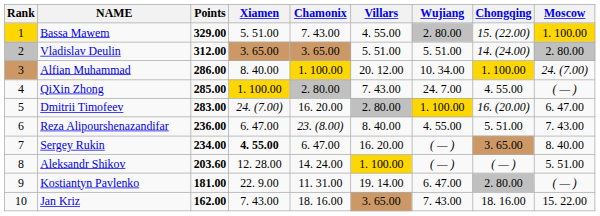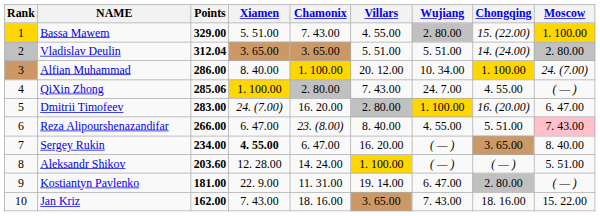 <table class="wikitable sortable" style="text-align: center;">
 <tr>
 <th>Rank</th>
 <th width = "200">NAME</th>
 <th>Points</th>
 <th width = "75" data-sort-type="number"><a href='#'>Xiamen</a></th>
 <th width = "75" data-sort-type="number"><a href='#'>Chamonix</a></th>
 <th width = "75" data-sort-type="number"><a href='#'>Villars</a></th>
 <th width = "75" data-sort-type="number"><a href='#'>Wujiang</a></th>
 <th width = "75" data-sort-type="number"><a href='#'>Chongqing</a></th>
 <th width = "75" data-sort-type="number"><a href='#'>Moscow</a></th>
 </tr>
 <tr>
 <td style="background: gold">1</td>
 <td align="left"> <a href='#'>Bassa Mawem</a></td>
 <td><strong>329.00</strong></td>
 <td>5. 51.00</td>
 <td>7. 43.00</td>
 <td>4. 55.00</td>
 <td style="background: silver">2. 80.00</td>
 <td><em>15. (22.00)</em></td>
 <td style="background: gold">1. 100.00</td>
 </tr>
 <tr>
 <td style="background: silver">2</td>
 <td align="left"> <a href='#'>Vladislav Deulin</a></td>
-<td><strong>312.00</strong></td>
+<td><strong>312.04</strong></td>
 <td style="background: #cc9966">3. 65.00</td>
 <td style="background: #cc9966">3. 65.00</td>
 <td>5. 51.00</td>
 <td>5. 51.00</td>
 <td><em>14. (24.00)</em></td>
 <td style="background: silver">2. 80.00</td>
 </tr>
 <tr>
 <td style="background: #cc9966">3</td>
 <td align="left"> <a href='#'>Alfian Muhammad</a></td>
 <td><strong>286.00</strong></td>
 <td>8. 40.00</td>
 <td style="background: gold">1. 100.00</td>
 <td>20. 12.00</td>
 <td>10. 34.00</td>
 <td style="background: gold">1. 100.00</td>
 <td><em>24. (7.00)</em></td>
 </tr>
 <tr>
 <td>4</td>
 <td align="left"> <a href='#'>QiXin Zhong</a></td>
-<td><strong>285.00</strong></td>
+<td><strong>285.06</strong></td>
 <td style="background: gold">1. 100.00</td>
 <td style="background: silver">2. 80.00</td>
 <td>7. 43.00</td>
 <td>24. 7.00</td>
 <td>4. 55.00</td>
 <td><em>( — )</em></td>
 </tr>
 <tr>
 <td>5</td>
 <td align="left"> <a href='#'>Dmitrii Timofeev</a></td>
 <td><strong>283.00</strong></td>
 <td><em>24. (7.00)</em></td>
 <td>16. 20.00</td>
 <td style="background: silver">2. 80.00</td>
 <td style="background: gold">1. 100.00</td>
 <td><em>16. (20.00)</em></td>
 <td>6. 47.00</td>
 </tr>
 <tr>
 <td>6</td>
 <td align="left"> <a href='#'>Reza Alipourshenazandifar</a></td>
-<td><strong>236.00</strong></td>
+<td><strong>266.00</strong></td>
 <td>6. 47.00</td>
 <td><em>23. (8.00)</em></td>
 <td>8. 40.00</td>
 <td>4. 55.00</td>
 <td>5. 51.00</td>
-<td>7. 43.00</td>
+<td style="background: pink;">7. 43.00</td>
 </tr>
 <tr>
 <td>7</td>
 <td align="left"> <a href='#'>Sergey Rukin</a></td>
 <td><strong>234.00</strong></td>
 <td><strong>4. 55.00</strong></td>
 <td>6. 47.00</td>
 <td>16. 20.00</td>
 <td><em>( — )</em></td>
 <td style="background: #cc9966">3. 65.00</td>
 <td>8. 40.00</td>
 </tr>
 <tr>
 <td>8</td>
 <td align="left"> <a href='#'>Aleksandr Shikov</a></td>
 <td><strong>203.60</strong></td>
 <td>12. 28.00</td>
 <td>14. 24.00</td>
 <td style="background: gold">1. 100.00</td>
 <td><em>( — )</em></td>
 <td><em>( — )</em></td>
 <td>5. 51.00</td>
 </tr>
 <tr>
 <td>9</td>
 <td align="left"> <a href='#'>Kostiantyn Pavlenko</a></td>
 <td><strong>181.00</strong></td>
 <td>22. 9.00</td>
 <td>11. 31.00</td>
 <td>19. 14.00</td>
 <td>6. 47.00</td>
 <td style="background: silver">2. 80.00</td>
 <td><em>( — )</em></td>
 </tr>
 <tr>
 <td>10</td>
 <td align="left"> <a href='#'>Jan Kriz</a></td>
 <td><strong>162.00</strong></td>
 <td>7. 43.00</td>
 <td>18. 16.00</td>
 <td style="background: #cc9966">3. 65.00</td>
 <td>7. 43.00</td>
 <td>18. 16.00</td>
 <td>15. 22.00</td>
 </tr>
 </table>
